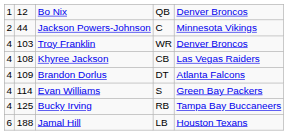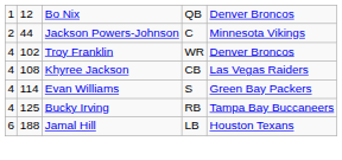 <table class="wikitable">
 <tr>
 <td>1</td>
 <td>12</td>
 <td><a href='#'>Bo Nix</a></td>
 <td>QB</td>
 <td><a href='#'>Denver Broncos</a></td>
 </tr>
 <tr>
 <td>2</td>
 <td>44</td>
 <td><a href='#'>Jackson Powers-Johnson</a></td>
 <td>C</td>
 <td><a href='#'>Minnesota Vikings</a></td>
 </tr>
 <tr>
 <td>4</td>
-<td>103</td>
+<td>102</td>
 <td><a href='#'>Troy Franklin</a></td>
 <td>WR</td>
 <td><a href='#'>Denver Broncos</a></td>
 </tr>
 <tr>
 <td>4</td>
 <td>108</td>
 <td><a href='#'>Khyree Jackson</a></td>
 <td>CB</td>
 <td><a href='#'>Las Vegas Raiders</a></td>
-</tr>
-<tr>
-<td>4</td>
-<td>109</td>
-<td><a href='#'>Brandon Dorlus</a></td>
-<td>DT</td>
-<td><a href='#'>Atlanta Falcons</a></td>
 </tr>
 <tr>
 <td>4</td>
 <td>114</td>
 <td><a href='#'>Evan Williams</a></td>
 <td>S</td>
 <td><a href='#'>Green Bay Packers</a></td>
 </tr>
 <tr>
 <td>4</td>
 <td>125</td>
 <td><a href='#'>Bucky Irving</a></td>
 <td>RB</td>
 <td><a href='#'>Tampa Bay Buccaneers</a></td>
 </tr>
 <tr>
 <td>6</td>
 <td>188</td>
 <td><a href='#'>Jamal Hill</a></td>
 <td>LB</td>
 <td><a href='#'>Houston Texans</a></td>
 </tr>
 </table>
